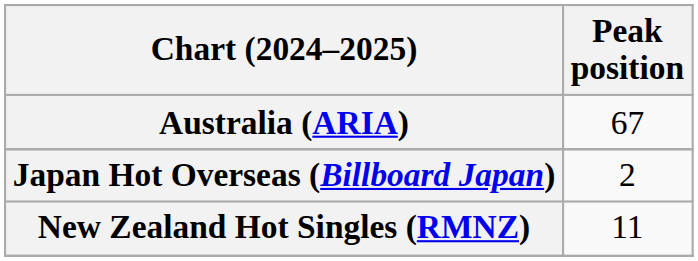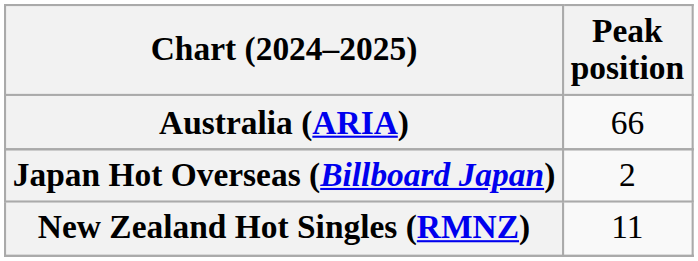 <table class="wikitable sortable plainrowheaders" style="text-align:center">
 <tr>
 <th scope="col">Chart (2024–2025)</th>
 <th scope="col">Peak<br>position</th>
 </tr>
 <tr>
 <th scope="row">Australia (<a href='#'>ARIA</a>)</th>
-<td>67</td>
+<td>66</td>
 </tr>
 <tr>
 </tr>
 <tr>
 </tr>
 <tr>
 <th scope="row">Japan Hot Overseas (<em><a href='#'>Billboard Japan</a></em>)</th>
 <td>2</td>
 </tr>
 <tr>
 <th scope="row">New Zealand Hot Singles (<a href='#'>RMNZ</a>)</th>
 <td>11</td>
 </tr>
 <tr>
 </tr>
 <tr>
 </tr>
 <tr>
 </tr>
 </table>
